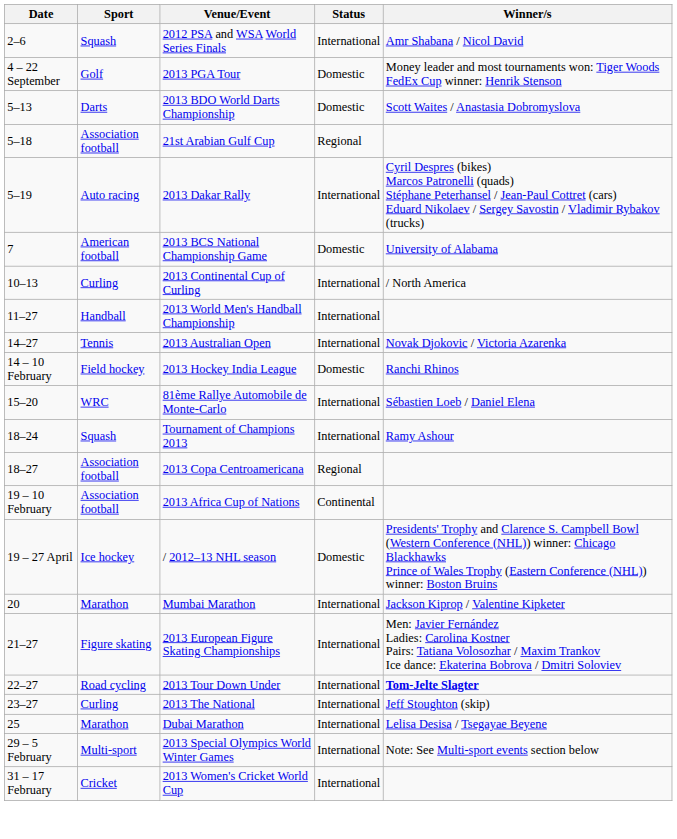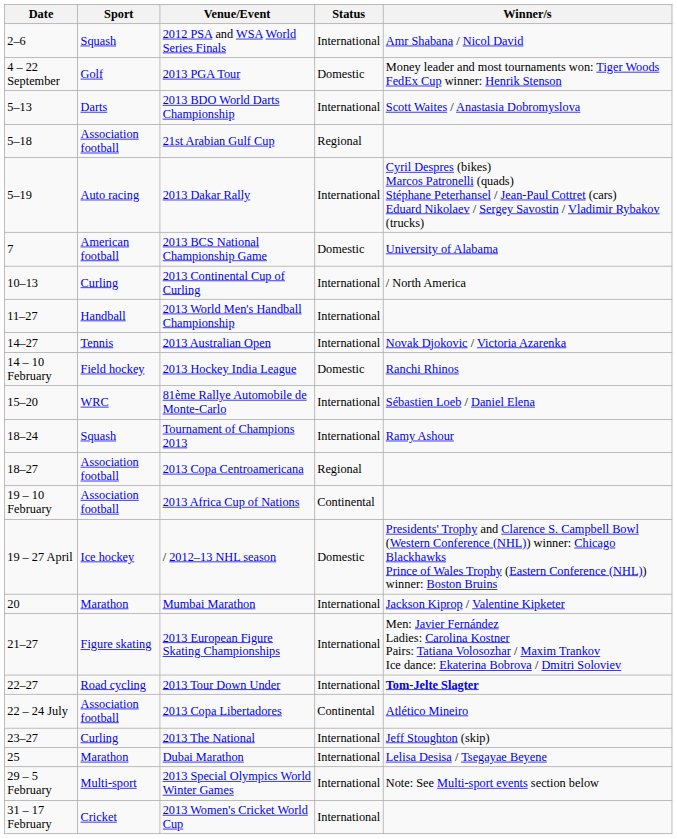 <table class="wikitable sortable">
 <tr>
 <th>Date</th>
 <th>Sport</th>
 <th>Venue/Event</th>
 <th>Status</th>
 <th>Winner/s</th>
 </tr>
 <tr>
 <td>2–6</td>
 <td><a href='#'>Squash</a></td>
 <td> <a href='#'>2012 PSA</a> and <a href='#'>WSA</a> <a href='#'>World Series Finals</a></td>
 <td>International</td>
 <td> <a href='#'>Amr Shabana</a> /  <a href='#'>Nicol David</a></td>
 </tr>
 <tr>
 <td>4 – 22 September</td>
 <td><a href='#'>Golf</a></td>
 <td> <a href='#'>2013 PGA Tour</a></td>
 <td>Domestic</td>
 <td>Money leader and most tournaments won:  <a href='#'>Tiger Woods</a><br><a href='#'>FedEx Cup</a> winner:  <a href='#'>Henrik Stenson</a></td>
 </tr>
 <tr>
 <td>5–13</td>
 <td><a href='#'>Darts</a></td>
 <td> <a href='#'>2013 BDO World Darts Championship</a></td>
-<td>Domestic</td>
+<td>International</td>
 <td> <a href='#'>Scott Waites</a> /  <a href='#'>Anastasia Dobromyslova</a></td>
 </tr>
 <tr>
 <td>5–18</td>
 <td><a href='#'>Association football</a></td>
 <td> <a href='#'>21st Arabian Gulf Cup</a></td>
 <td>Regional</td>
 <td></td>
 </tr>
 <tr>
 <td>5–19</td>
 <td><a href='#'>Auto racing</a></td>
 <td> <a href='#'>2013 Dakar Rally</a></td>
 <td>International</td>
 <td><a href='#'>Cyril Despres</a> (bikes)<br> <a href='#'>Marcos Patronelli</a> (quads)<br> <a href='#'>Stéphane Peterhansel</a> / <a href='#'>Jean-Paul Cottret</a> (cars)<br> <a href='#'>Eduard Nikolaev</a> / <a href='#'>Sergey Savostin</a> / <a href='#'>Vladimir Rybakov</a> (trucks)</td>
 </tr>
 <tr>
 <td>7</td>
 <td><a href='#'>American football</a></td>
 <td> <a href='#'>2013 BCS National Championship Game</a></td>
 <td>Domestic</td>
 <td> <a href='#'>University of Alabama</a></td>
 </tr>
 <tr>
 <td>10–13</td>
 <td><a href='#'>Curling</a></td>
 <td> <a href='#'>2013 Continental Cup of Curling</a></td>
 <td>International</td>
 <td>/ North America</td>
 </tr>
 <tr>
 <td>11–27</td>
 <td><a href='#'>Handball</a></td>
 <td> <a href='#'>2013 World Men's Handball Championship</a></td>
 <td>International</td>
 <td></td>
 </tr>
 <tr>
 <td>14–27</td>
 <td><a href='#'>Tennis</a></td>
 <td> <a href='#'>2013 Australian Open</a></td>
 <td>International</td>
 <td> <a href='#'>Novak Djokovic</a> /  <a href='#'>Victoria Azarenka</a></td>
 </tr>
 <tr>
 <td>14 – 10 February</td>
 <td><a href='#'>Field hockey</a></td>
 <td> <a href='#'>2013 Hockey India League</a></td>
 <td>Domestic</td>
 <td> <a href='#'>Ranchi Rhinos</a></td>
 </tr>
 <tr>
 <td>15–20</td>
 <td><a href='#'>WRC</a></td>
 <td> <a href='#'>81ème Rallye Automobile de Monte-Carlo</a></td>
 <td>International</td>
 <td> <a href='#'>Sébastien Loeb</a> /  <a href='#'>Daniel Elena</a></td>
 </tr>
 <tr>
 <td>18–24</td>
 <td><a href='#'>Squash</a></td>
 <td> <a href='#'>Tournament of Champions 2013</a></td>
 <td>International</td>
 <td> <a href='#'>Ramy Ashour</a></td>
 </tr>
 <tr>
 <td>18–27</td>
 <td><a href='#'>Association football</a></td>
 <td> <a href='#'>2013 Copa Centroamericana</a></td>
 <td>Regional</td>
 <td></td>
 </tr>
 <tr>
 <td>19 – 10 February</td>
 <td><a href='#'>Association football</a></td>
 <td> <a href='#'>2013 Africa Cup of Nations</a></td>
 <td>Continental</td>
 <td></td>
 </tr>
 <tr>
 <td>19 – 27 April</td>
 <td><a href='#'>Ice hockey</a></td>
 <td> /  <a href='#'>2012–13 NHL season</a></td>
 <td>Domestic</td>
 <td><a href='#'>Presidents' Trophy</a> and <a href='#'>Clarence S. Campbell Bowl</a> (<a href='#'>Western Conference (NHL)</a>) winner:  <a href='#'>Chicago Blackhawks</a><br><a href='#'>Prince of Wales Trophy</a> (<a href='#'>Eastern Conference (NHL)</a>) winner:  <a href='#'>Boston Bruins</a></td>
 </tr>
 <tr>
 <td>20</td>
 <td><a href='#'>Marathon</a></td>
 <td> <a href='#'>Mumbai Marathon</a></td>
 <td>International</td>
 <td> <a href='#'>Jackson Kiprop</a> /  <a href='#'>Valentine Kipketer</a></td>
 </tr>
 <tr>
 <td>21–27</td>
 <td><a href='#'>Figure skating</a></td>
 <td> <a href='#'>2013 European Figure Skating Championships</a></td>
 <td>International</td>
 <td>Men:  <a href='#'>Javier Fernández</a><br>Ladies:  <a href='#'>Carolina Kostner</a><br>Pairs:  <a href='#'>Tatiana Volosozhar</a> / <a href='#'>Maxim Trankov</a><br>Ice dance:  <a href='#'>Ekaterina Bobrova</a> / <a href='#'>Dmitri Soloviev</a></td>
 </tr>
 <tr>
 <td>22–27</td>
 <td><a href='#'>Road cycling</a></td>
 <td> <a href='#'>2013 Tour Down Under</a></td>
 <td>International</td>
 <td><strong> <a href='#'>Tom-Jelte Slagter</a></strong></td>
 </tr>
 <tr>
+<td>22 – 24 July</td>
+<td><a href='#'>Association football</a></td>
+<td><a href='#'>2013 Copa Libertadores</a></td>
+<td>Continental</td>
+<td> <a href='#'>Atlético Mineiro</a></td>
+</tr>
+<tr>
 <td>23–27</td>
 <td><a href='#'>Curling</a></td>
 <td> <a href='#'>2013 The National</a></td>
 <td>International</td>
 <td> <a href='#'>Jeff Stoughton</a> (skip)</td>
 </tr>
 <tr>
 <td>25</td>
 <td><a href='#'>Marathon</a></td>
 <td> <a href='#'>Dubai Marathon</a></td>
 <td>International</td>
 <td> <a href='#'>Lelisa Desisa</a> / <a href='#'>Tsegayae Beyene</a></td>
 </tr>
 <tr>
 <td>29 – 5 February</td>
 <td><a href='#'>Multi-sport</a></td>
 <td> <a href='#'>2013 Special Olympics World Winter Games</a></td>
 <td>International</td>
 <td>Note: See <a href='#'>Multi-sport events</a> section below</td>
 </tr>
 <tr>
 <td>31 – 17 February</td>
 <td><a href='#'>Cricket</a></td>
 <td> <a href='#'>2013 Women's Cricket World Cup</a></td>
 <td>International</td>
 <td></td>
 </tr>
 </table>
